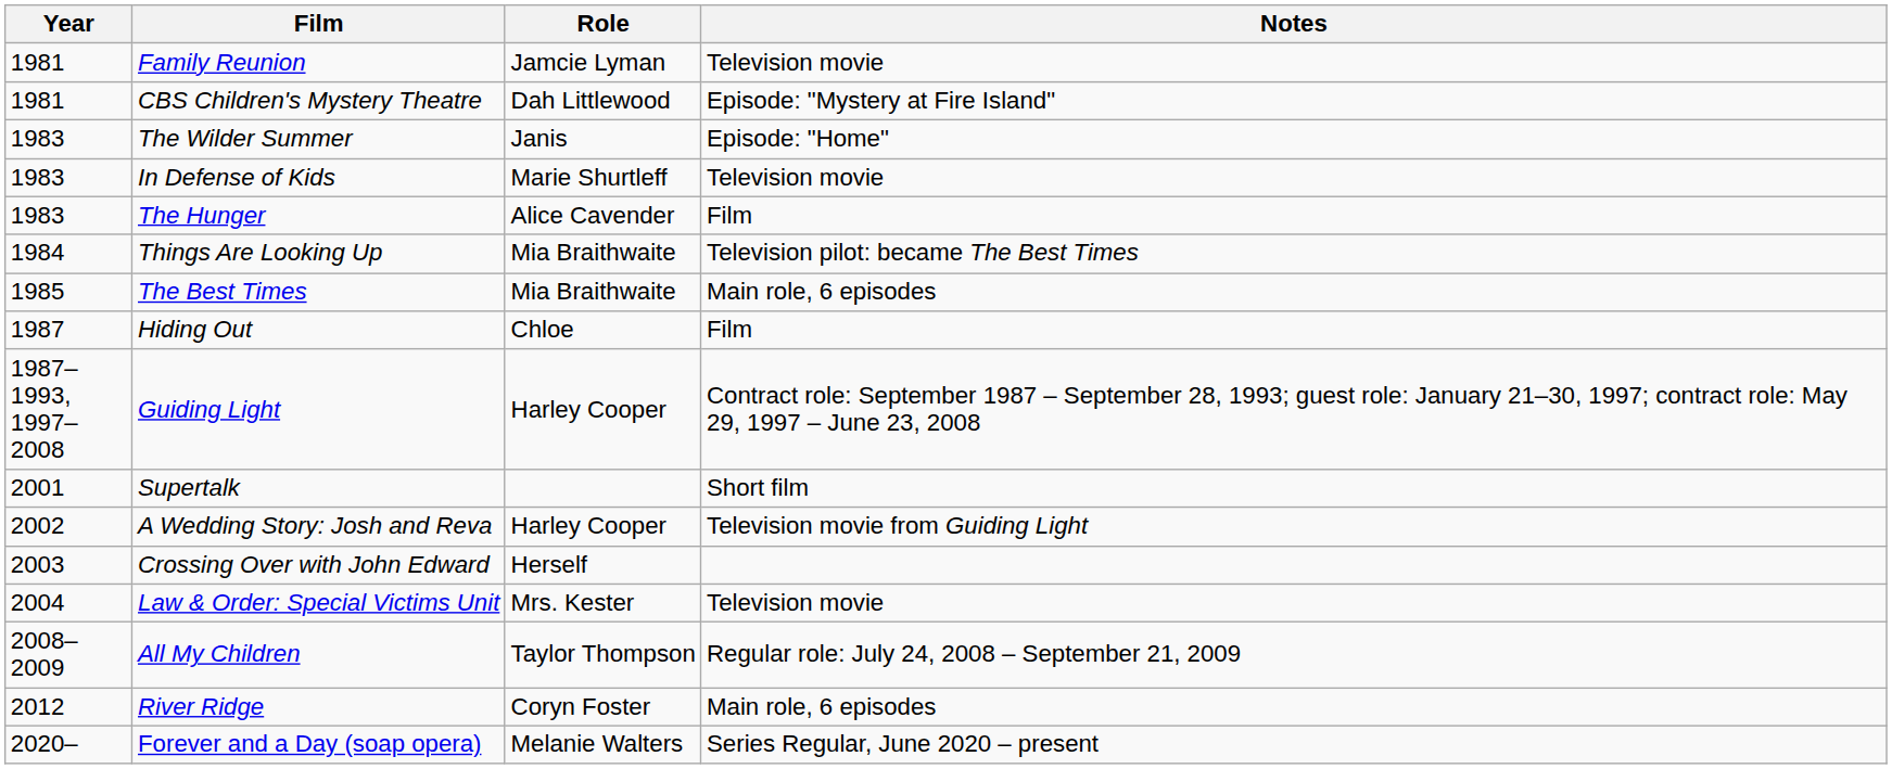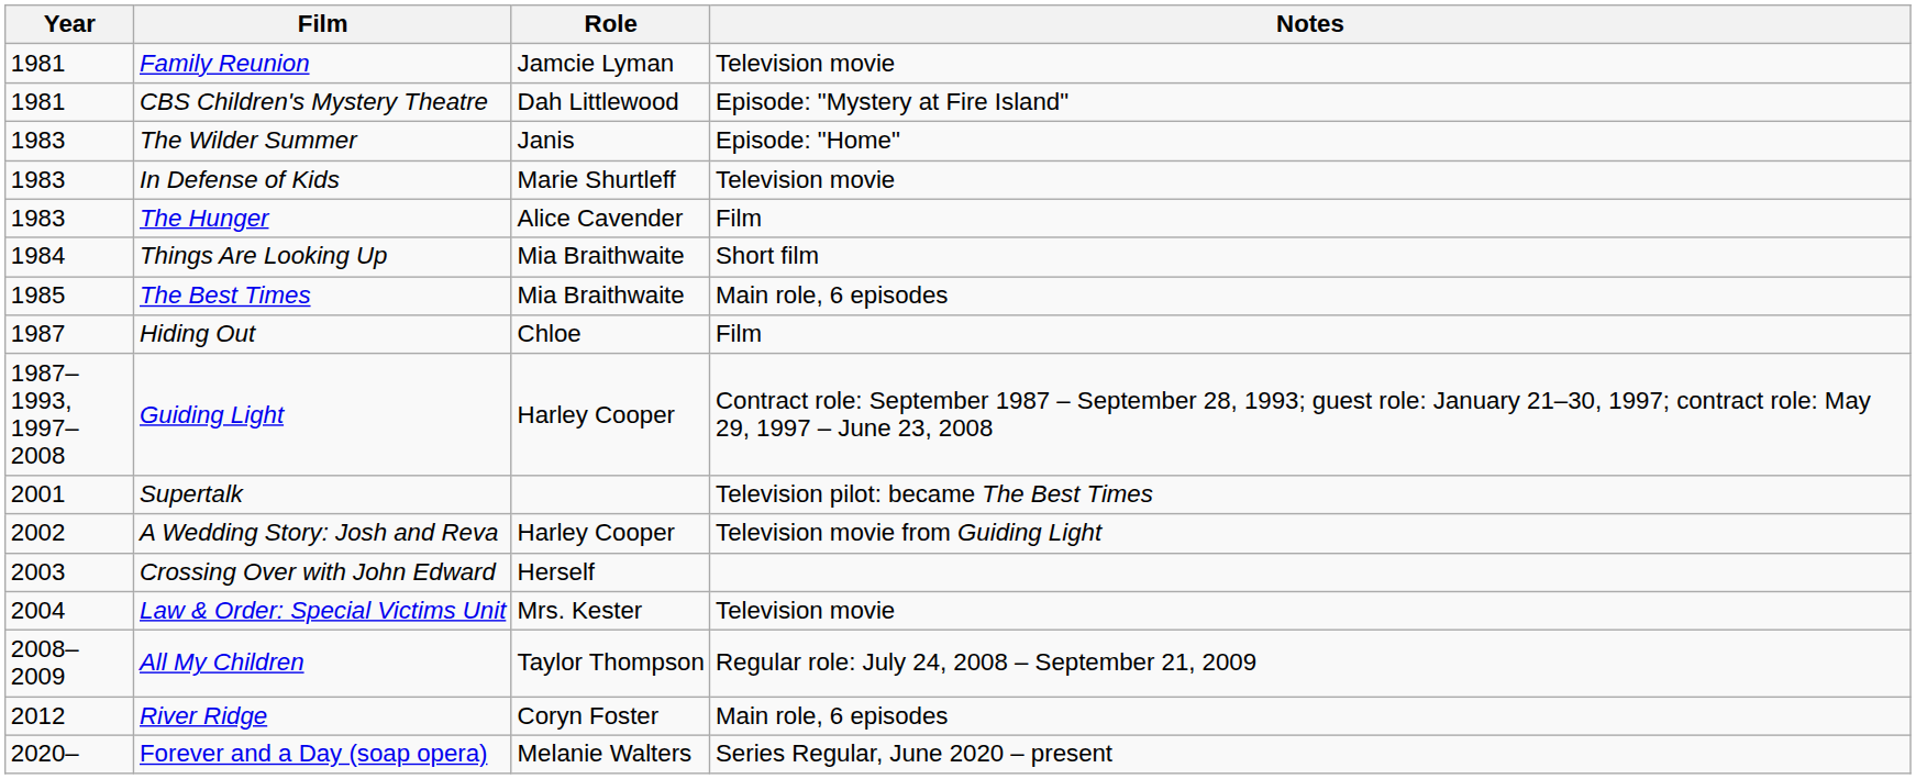 <table class="wikitable">
 <tr>
 <th>Year</th>
 <th>Film</th>
 <th>Role</th>
 <th>Notes</th>
 </tr>
 <tr>
 <td>1981</td>
 <td><em><a href='#'>Family Reunion</a></em></td>
 <td>Jamcie Lyman</td>
 <td>Television movie</td>
 </tr>
 <tr>
 <td>1981</td>
 <td><em>CBS Children's Mystery Theatre</em></td>
 <td>Dah Littlewood</td>
 <td>Episode: "Mystery at Fire Island"</td>
 </tr>
 <tr>
 <td>1983</td>
 <td><em>The Wilder Summer</em></td>
 <td>Janis</td>
 <td>Episode: "Home"</td>
 </tr>
 <tr>
 <td>1983</td>
 <td><em>In Defense of Kids</em></td>
 <td>Marie Shurtleff</td>
 <td>Television movie</td>
 </tr>
 <tr>
 <td>1983</td>
 <td><em><a href='#'>The Hunger</a></em></td>
 <td>Alice Cavender</td>
 <td>Film</td>
 </tr>
 <tr>
 <td>1984</td>
 <td><em>Things Are Looking Up</em></td>
 <td>Mia Braithwaite</td>
-<td>Television pilot: became <em>The Best Times</em></td>
+<td>Short film</td>
 </tr>
 <tr>
 <td>1985</td>
 <td><em><a href='#'>The Best Times</a></em></td>
 <td>Mia Braithwaite</td>
 <td>Main role, 6 episodes</td>
 </tr>
 <tr>
 <td>1987</td>
 <td><em>Hiding Out</em></td>
 <td>Chloe</td>
 <td>Film</td>
 </tr>
 <tr>
 <td>1987–1993, <br>1997–2008</td>
 <td><em><a href='#'>Guiding Light</a></em></td>
 <td>Harley Cooper</td>
 <td>Contract role: September 1987 – September 28, 1993; guest role: January 21–30, 1997; contract role: May 29, 1997 – June 23, 2008</td>
 </tr>
 <tr>
 <td>2001</td>
 <td><em>Supertalk</em></td>
 <td></td>
-<td>Short film</td>
+<td>Television pilot: became <em>The Best Times</em></td>
 </tr>
 <tr>
 <td>2002</td>
 <td><em>A Wedding Story: Josh and Reva</em></td>
 <td>Harley Cooper</td>
 <td>Television movie from <em>Guiding Light</em></td>
 </tr>
 <tr>
 <td>2003</td>
 <td><em>Crossing Over with John Edward</em></td>
 <td>Herself</td>
 <td></td>
 </tr>
 <tr>
 <td>2004</td>
 <td style="white-space: nowrap;"><em><a href='#'>Law & Order: Special Victims Unit</a></em></td>
 <td>Mrs. Kester</td>
 <td>Television movie</td>
 </tr>
 <tr>
 <td>2008–2009</td>
 <td><em><a href='#'>All My Children</a></em></td>
 <td style="white-space: nowrap;">Taylor Thompson</td>
 <td>Regular role: July 24, 2008 – September 21, 2009</td>
 </tr>
 <tr>
 <td>2012</td>
 <td><em><a href='#'>River Ridge</a></em></td>
 <td>Coryn Foster</td>
 <td>Main role, 6 episodes</td>
 </tr>
 <tr>
 <td>2020–</td>
 <td><a href='#'>Forever and a Day (soap opera)</a></td>
 <td>Melanie Walters</td>
 <td>Series Regular, June 2020 – present</td>
 </tr>
 </table>
